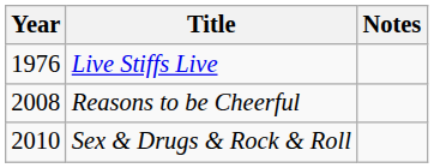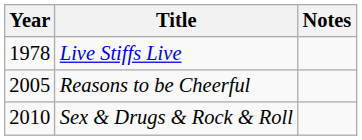 <table class="wikitable">
 <tr>
 <th>Year</th>
 <th>Title</th>
 <th>Notes</th>
 </tr>
 <tr>
-<td>1976</td>
+<td>1978</td>
 <td><em><a href='#'>Live Stiffs Live</a></em></td>
 <td></td>
 </tr>
 <tr>
-<td>2008</td>
+<td>2005</td>
 <td><em>Reasons to be Cheerful</em></td>
 <td></td>
 </tr>
 <tr>
 <td>2010</td>
 <td><em>Sex & Drugs & Rock & Roll</em></td>
 <td></td>
 </tr>
 </table>
